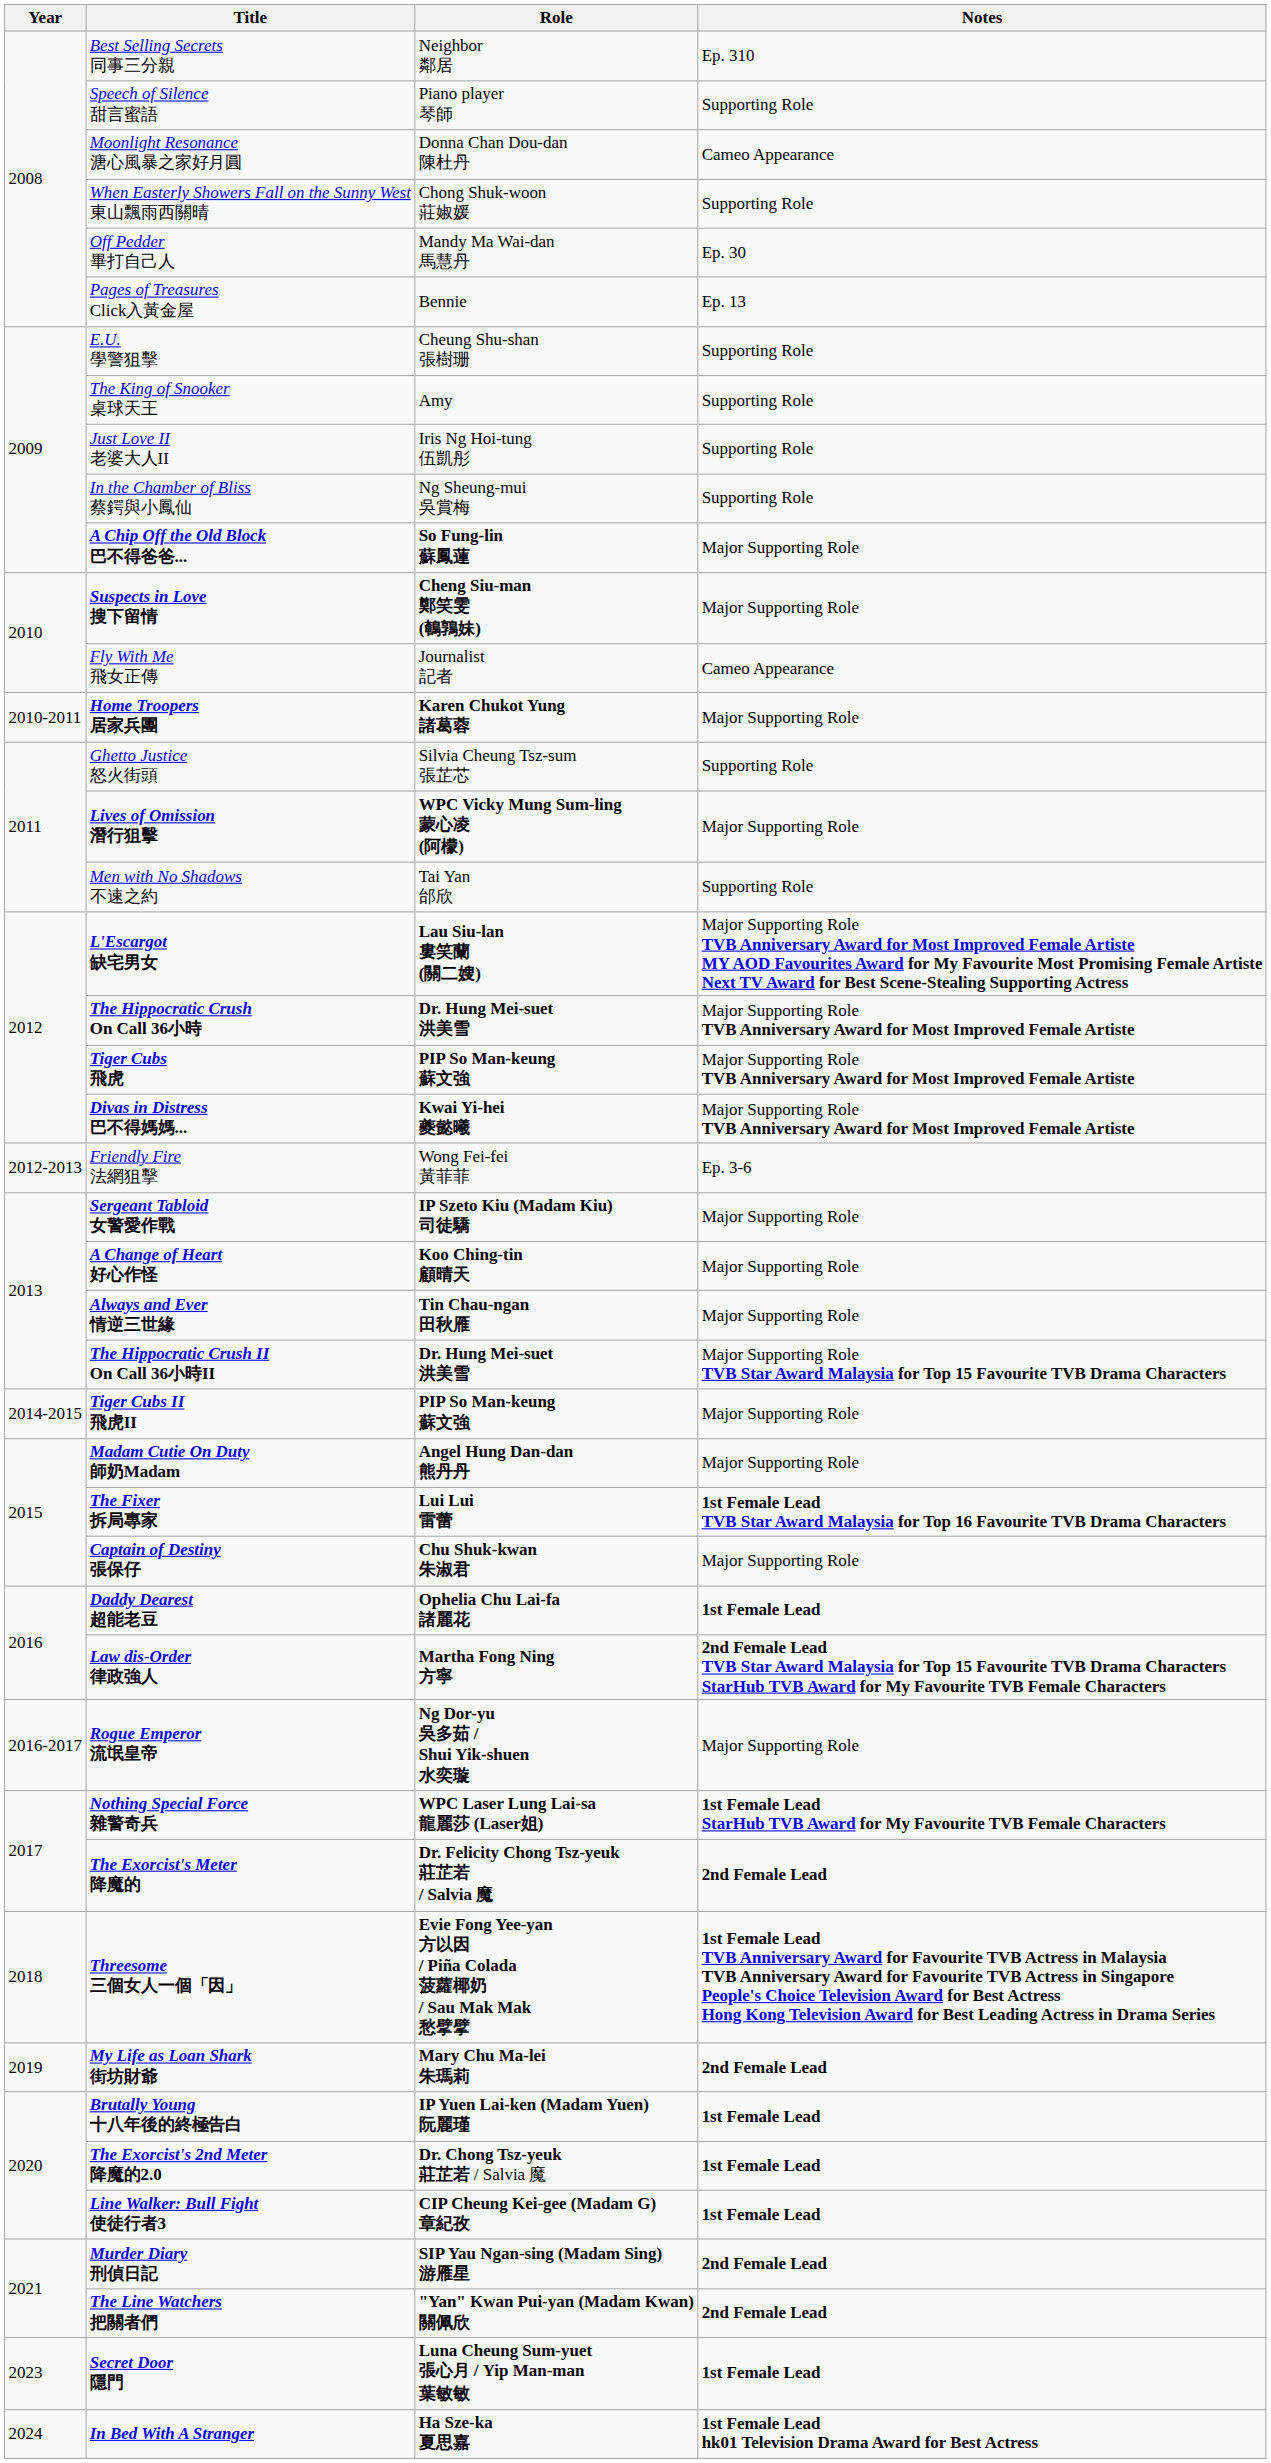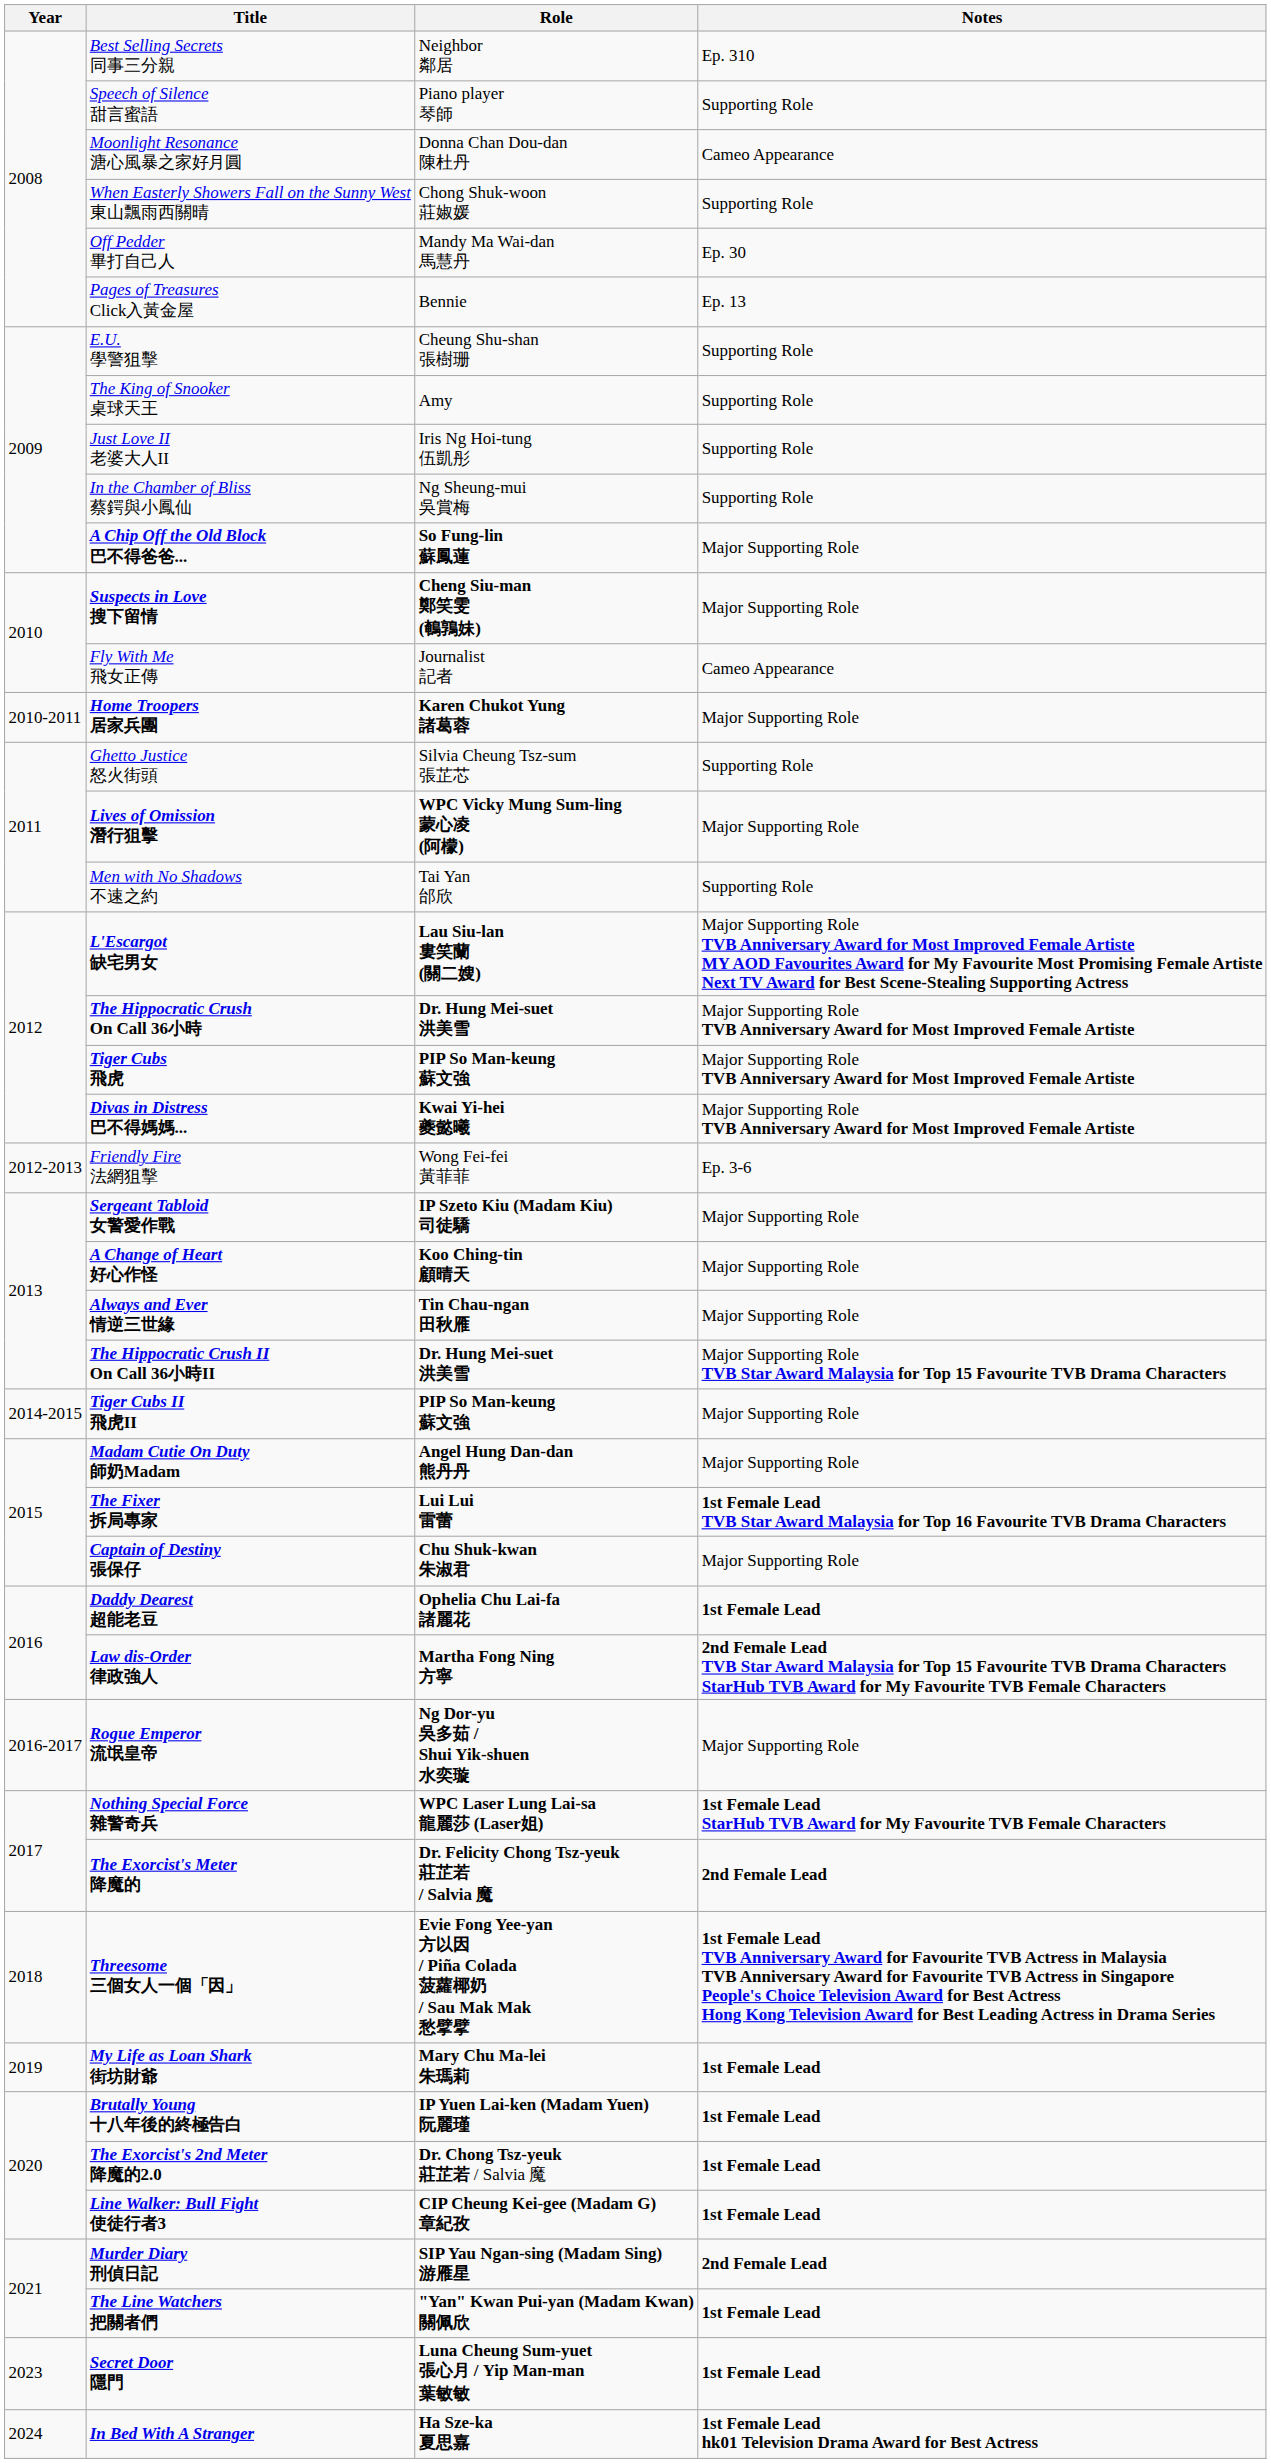 <table class="wikitable sortable">
 <tr>
 <th>Year</th>
 <th>Title</th>
 <th>Role</th>
 <th class="unsortable">Notes</th>
 </tr>
 <tr>
 <td rowspan=6>2008</td>
 <td><em><a href='#'>Best Selling Secrets</a></em> <br>同事三分親</td>
 <td>Neighbor <br> 鄰居</td>
 <td>Ep. 310</td>
 </tr>
 <tr>
 <td><em><a href='#'>Speech of Silence</a></em> <br> 甜言蜜語</td>
 <td>Piano player <br>琴師</td>
 <td>Supporting Role</td>
 </tr>
 <tr>
 <td><em><a href='#'>Moonlight Resonance</a></em> <br> 溏心風暴之家好月圓</td>
 <td>Donna Chan Dou-dan <br> 陳杜丹</td>
 <td>Cameo Appearance</td>
 </tr>
 <tr>
 <td><em><a href='#'>When Easterly Showers Fall on the Sunny West</a></em> <br> 東山飄雨西關晴</td>
 <td>Chong Shuk-woon <br> 莊婌媛</td>
 <td>Supporting Role</td>
 </tr>
 <tr>
 <td><em><a href='#'>Off Pedder</a></em> <br> 畢打自己人</td>
 <td>Mandy Ma Wai-dan <br> 馬慧丹</td>
 <td>Ep. 30</td>
 </tr>
 <tr>
 <td><em><a href='#'>Pages of Treasures</a></em> <br> Click入黃金屋</td>
 <td>Bennie</td>
 <td>Ep. 13</td>
 </tr>
 <tr>
 <td rowspan=5>2009</td>
 <td><em><a href='#'>E.U.</a></em> <br> 學警狙擊</td>
 <td>Cheung Shu-shan <br> 張樹珊</td>
 <td>Supporting Role</td>
 </tr>
 <tr>
 <td><em><a href='#'>The King of Snooker</a></em> <br> 桌球天王</td>
 <td>Amy</td>
 <td>Supporting Role</td>
 </tr>
 <tr>
 <td><em><a href='#'>Just Love II</a></em> <br> 老婆大人II</td>
 <td>Iris Ng Hoi-tung <br> 伍凱彤</td>
 <td>Supporting Role</td>
 </tr>
 <tr>
 <td><em><a href='#'>In the Chamber of Bliss</a></em> <br> 蔡鍔與小鳳仙</td>
 <td>Ng Sheung-mui <br> 吳賞梅</td>
 <td>Supporting Role</td>
 </tr>
 <tr>
 <td><strong><em><a href='#'>A Chip Off the Old Block</a> </em></strong> <br> <strong>巴不得爸爸...</strong></td>
 <td><strong>So Fung-lin <br> 蘇鳳蓮</strong></td>
 <td>Major Supporting Role</td>
 </tr>
 <tr>
 <td rowspan=2>2010</td>
 <td><strong><em><a href='#'>Suspects in Love</a></em></strong> <br> <strong>搜下留情</strong></td>
 <td><strong>Cheng Siu-man <br> 鄭笑雯 <br> (鵪鶉妹)</strong></td>
 <td>Major Supporting Role</td>
 </tr>
 <tr>
 <td><em><a href='#'>Fly With Me</a></em> <br> 飛女正傳</td>
 <td>Journalist <br> 記者</td>
 <td>Cameo Appearance</td>
 </tr>
 <tr>
 <td>2010-2011</td>
 <td><strong><em><a href='#'>Home Troopers</a></em></strong> <br> <strong>居家兵團</strong></td>
 <td><strong>Karen Chukot Yung <br> 諸葛蓉</strong></td>
 <td>Major Supporting Role</td>
 </tr>
 <tr>
 <td rowspan=3>2011</td>
 <td><em><a href='#'>Ghetto Justice</a></em> <br> 怒火街頭</td>
 <td>Silvia Cheung Tsz-sum <br> 張芷芯</td>
 <td>Supporting Role</td>
 </tr>
 <tr>
 <td><strong><em><a href='#'>Lives of Omission</a></em></strong> <br> <strong>潛行狙擊</strong></td>
 <td><strong>WPC Vicky Mung Sum-ling <br> 蒙心凌 <br> (阿檬)</strong></td>
 <td>Major Supporting Role</td>
 </tr>
 <tr>
 <td><em><a href='#'>Men with No Shadows</a></em> <br> 不速之約</td>
 <td>Tai Yan <br> 邰欣</td>
 <td>Supporting Role</td>
 </tr>
 <tr>
 <td rowspan=4>2012</td>
 <td><strong><em><a href='#'>L'Escargot</a></em></strong> <br> <strong>缺宅男女</strong></td>
 <td><strong>Lau Siu-lan <br> 婁笑蘭 <br> (關二嫂)</strong></td>
 <td>Major Supporting Role<br><strong><a href='#'>TVB Anniversary Award for Most Improved Female Artiste</a></strong> <br> <strong><a href='#'>MY AOD Favourites Award</a> for My Favourite Most Promising Female Artiste </strong> <br> <strong><a href='#'>Next TV Award</a> for Best Scene-Stealing Supporting Actress</strong></td>
 </tr>
 <tr>
 <td><strong><em><a href='#'>The Hippocratic Crush</a></em></strong> <br> <strong>On Call 36小時</strong></td>
 <td><strong>Dr. Hung Mei-suet <br> 洪美雪</strong></td>
 <td>Major Supporting Role<br><strong>TVB Anniversary Award for Most Improved Female Artiste</strong></td>
 </tr>
 <tr>
 <td><strong><em><a href='#'>Tiger Cubs</a></em></strong> <br> <strong>飛虎</strong></td>
 <td><strong>PIP So Man-keung <br> 蘇文強</strong></td>
 <td>Major Supporting Role<br><strong>TVB Anniversary Award for Most Improved Female Artiste</strong></td>
 </tr>
 <tr>
 <td><strong><em><a href='#'>Divas in Distress</a></em></strong> <br> <strong>巴不得媽媽...</strong></td>
 <td><strong>Kwai Yi-hei <br> 夔懿曦</strong></td>
 <td>Major Supporting Role<br><strong>TVB Anniversary Award for Most Improved Female Artiste</strong></td>
 </tr>
 <tr>
 <td>2012-2013</td>
 <td><em><a href='#'>Friendly Fire</a></em> <br> 法網狙擊</td>
 <td>Wong Fei-fei <br> 黃菲菲</td>
 <td>Ep. 3-6</td>
 </tr>
 <tr>
 <td rowspan=4>2013</td>
 <td><strong><em><a href='#'>Sergeant Tabloid</a></em></strong> <br> <strong>女警愛作戰</strong></td>
 <td><strong>IP Szeto Kiu (Madam Kiu) <br> 司徒驕</strong></td>
 <td>Major Supporting Role</td>
 </tr>
 <tr>
 <td><strong><em><a href='#'>A Change of Heart</a></em></strong> <br> <strong>好心作怪</strong></td>
 <td><strong>Koo Ching-tin <br> 顧晴天</strong></td>
 <td>Major Supporting Role</td>
 </tr>
 <tr>
 <td><strong><em><a href='#'>Always and Ever</a></em></strong> <br> <strong>情逆三世緣</strong></td>
 <td><strong>Tin Chau-ngan <br> 田秋雁</strong></td>
 <td>Major Supporting Role</td>
 </tr>
 <tr>
 <td><strong><em><a href='#'>The Hippocratic Crush II</a></em></strong> <br> <strong>On Call 36小時II</strong></td>
 <td><strong>Dr. Hung Mei-suet <br> 洪美雪</strong></td>
 <td>Major Supporting Role<br><strong><a href='#'>TVB Star Award Malaysia</a> for Top 15 Favourite TVB Drama Characters </strong></td>
 </tr>
 <tr>
 <td>2014-2015</td>
 <td><strong><em><a href='#'>Tiger Cubs II</a></em></strong> <br> <strong>飛虎II</strong></td>
 <td><strong>PIP So Man-keung <br> 蘇文強</strong></td>
 <td>Major Supporting Role</td>
 </tr>
 <tr>
 <td rowspan=3>2015</td>
 <td><strong><em><a href='#'>Madam Cutie On Duty</a></em></strong> <br> <strong>師奶Madam</strong></td>
 <td><strong>Angel Hung Dan-dan <br> 熊丹丹</strong></td>
 <td>Major Supporting Role</td>
 </tr>
 <tr>
 <td><strong><em><a href='#'>The Fixer</a></em></strong> <br> <strong>拆局專家</strong></td>
 <td><strong>Lui Lui <br> 雷蕾</strong></td>
 <td><strong>1st Female Lead</strong><br><strong><a href='#'>TVB Star Award Malaysia</a> for Top 16 Favourite TVB Drama Characters </strong></td>
 </tr>
 <tr>
 <td><strong><em><a href='#'>Captain of Destiny</a></em></strong> <br> <strong>張保仔</strong></td>
 <td><strong>Chu Shuk-kwan <br> 朱淑君</strong></td>
 <td>Major Supporting Role</td>
 </tr>
 <tr>
 <td rowspan=2>2016</td>
 <td><strong><em><a href='#'>Daddy Dearest</a></em></strong> <br> <strong>超能老豆</strong></td>
 <td><strong>Ophelia Chu Lai-fa <br> 諸麗花</strong></td>
 <td><strong>1st Female Lead</strong></td>
 </tr>
 <tr>
 <td><strong><em><a href='#'>Law dis-Order</a></em></strong> <br> <strong>律政強人</strong></td>
 <td><strong>Martha Fong Ning <br> 方寧</strong></td>
 <td><strong>2nd Female Lead</strong><br><strong><a href='#'>TVB Star Award Malaysia</a> for Top 15 Favourite TVB Drama Characters </strong> <br> <strong><a href='#'>StarHub TVB Award</a> for My Favourite TVB Female Characters</strong></td>
 </tr>
 <tr>
 <td>2016-2017</td>
 <td><strong><em><a href='#'>Rogue Emperor</a></em></strong> <br> <strong>流氓皇帝</strong></td>
 <td><strong>Ng Dor-yu <br> 吳多茹 / <br> Shui Yik-shuen <br> 水奕璇</strong></td>
 <td>Major Supporting Role</td>
 </tr>
 <tr>
 <td rowspan=2>2017</td>
 <td><strong><em><a href='#'>Nothing Special Force</a></em></strong> <br> <strong>雜警奇兵</strong></td>
 <td><strong>WPC Laser Lung Lai-sa <br> 龍麗莎 (Laser姐)</strong></td>
 <td><strong>1st Female Lead</strong> <br> <strong><a href='#'>StarHub TVB Award</a> for My Favourite TVB Female Characters</strong></td>
 </tr>
 <tr>
 <td><strong><em><a href='#'>The Exorcist's Meter</a></em></strong> <br> <strong>降魔的</strong></td>
 <td><strong>Dr. Felicity Chong Tsz-yeuk <br> 莊芷若 <br>/ Salvia 魔</strong></td>
 <td><strong>2nd Female Lead</strong></td>
 </tr>
 <tr>
 <td>2018</td>
 <td><strong><em><a href='#'>Threesome</a></em></strong> <br> <strong>三個女人一個「因」</strong></td>
 <td><strong>Evie Fong Yee-yan <br> 方以因 <br> / Piña Colada <br> 菠蘿椰奶 <br>/ Sau Mak Mak <br> 愁擘擘</strong></td>
 <td><strong>1st Female Lead</strong><br><strong><a href='#'>TVB Anniversary Award</a> for Favourite TVB Actress in Malaysia</strong> <br> <strong>TVB Anniversary Award for Favourite TVB Actress in Singapore</strong> <br> <strong><a href='#'>People's Choice Television Award</a> for Best Actress</strong> <br> <strong><a href='#'>Hong Kong Television Award</a> for Best Leading Actress in Drama Series</strong></td>
 </tr>
 <tr>
 <td>2019</td>
 <td><strong><em><a href='#'>My Life as Loan Shark</a></em></strong> <br> <strong>街坊財爺</strong></td>
 <td><strong>Mary Chu Ma-lei <br> 朱瑪莉</strong></td>
-<td><strong>2nd Female Lead</strong></td>
+<td><strong>1st Female Lead</strong></td>
 </tr>
 <tr>
 <td rowspan="3">2020</td>
 <td><strong><em><a href='#'>Brutally Young</a></em></strong> <br> <strong>十八年後的終極告白</strong></td>
 <td><strong>IP Yuen Lai-ken (Madam Yuen) <br> 阮麗瑾</strong></td>
 <td><strong>1st Female Lead</strong></td>
 </tr>
 <tr>
 <td><strong><em><a href='#'>The Exorcist's 2nd Meter</a></em></strong> <br> <strong>降魔的2.0</strong></td>
 <td><strong>Dr. Chong Tsz-yeuk <br> 莊芷若 </strong>/ Salvia 魔</td>
 <td><strong>1st Female Lead</strong></td>
 </tr>
 <tr>
 <td><strong><em><a href='#'>Line Walker: Bull Fight</a></em></strong> <br> <strong>使徒行者3</strong></td>
 <td><strong>CIP Cheung Kei-gee (Madam G) <br> 章紀孜</strong></td>
 <td><strong>1st Female Lead</strong></td>
 </tr>
 <tr>
 <td rowspan="2">2021</td>
 <td><strong><em><a href='#'>Murder Diary</a></em></strong> <br> <strong>刑偵日記</strong></td>
 <td><strong>SIP Yau Ngan-sing (Madam Sing) <br> 游雁星</strong></td>
 <td><strong>2nd Female Lead</strong></td>
 </tr>
 <tr>
 <td><strong><em><a href='#'>The Line Watchers</a></em></strong> <br> <strong>把關者們</strong></td>
 <td><strong> "Yan" Kwan Pui-yan (Madam Kwan)<br> 關佩欣</strong></td>
-<td><strong>2nd Female Lead</strong></td>
+<td><strong>1st Female Lead</strong></td>
 </tr>
 <tr>
 <td>2023</td>
 <td><strong><em><a href='#'>Secret Door</a></em></strong> <br> <strong>隱門</strong></td>
 <td><strong>Luna Cheung Sum-yuet <br> 張心月 / Yip Man-man <br> 葉敏敏</strong></td>
 <td><strong>1st Female Lead</strong></td>
 </tr>
 <tr>
 <td>2024</td>
 <td><strong><em><a href='#'>In Bed With A Stranger</a></em></strong></td>
 <td><strong>Ha Sze-ka <br> 夏思嘉</strong></td>
 <td><strong>1st Female Lead</strong><br><strong>hk01 Television Drama Award for Best Actress</strong></td>
 </tr>
 </table>
